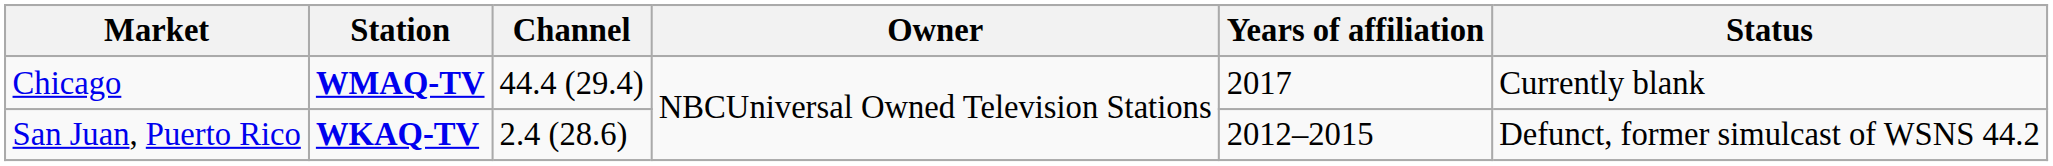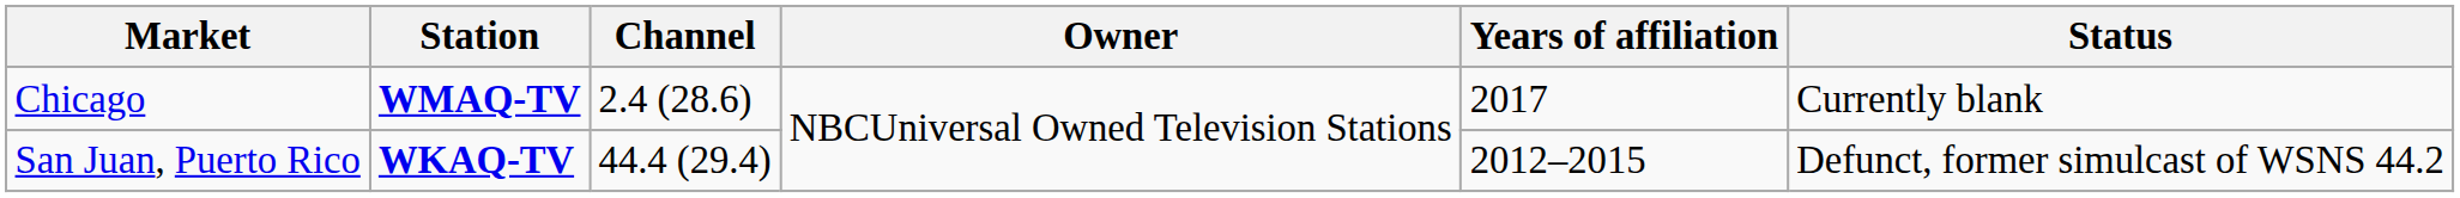 <table class="wikitable">
 <tr>
 <th>Market</th>
 <th>Station</th>
 <th>Channel</th>
 <th>Owner</th>
 <th>Years of affiliation</th>
 <th>Status</th>
 </tr>
 <tr>
 <td><a href='#'>Chicago</a></td>
 <td><strong><a href='#'>WMAQ-TV</a></strong></td>
-<td>44.4 (29.4)</td>
+<td>2.4 (28.6)</td>
 <td rowspan="2">NBCUniversal Owned Television Stations</td>
 <td>2017</td>
 <td>Currently blank</td>
 </tr>
 <tr>
 <td><a href='#'>San Juan</a>, <a href='#'>Puerto Rico</a></td>
 <td><strong><a href='#'>WKAQ-TV</a></strong></td>
-<td>2.4 (28.6)</td>
+<td>44.4 (29.4)</td>
 <td>2012–2015</td>
 <td>Defunct, former simulcast of WSNS 44.2</td>
 </tr>
 </table>
